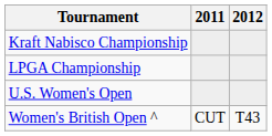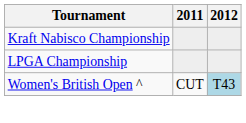 <table class="wikitable" style="font-size:95%;text-align:center;">
 <tr>
 <th>Tournament</th>
 <th>2011</th>
 <th>2012</th>
 </tr>
 <tr>
 <td align=left><a href='#'>Kraft Nabisco Championship</a></td>
 <td style="background:#eeeeee;"></td>
 <td style="background:#eeeeee;"></td>
 </tr>
 <tr>
 <td align=left><a href='#'>LPGA Championship</a></td>
 <td style="background:#eeeeee;"></td>
 <td style="background:#eeeeee;"></td>
 </tr>
 <tr>
-<td align=left><a href='#'>U.S. Women's Open</a></td>
-<td style="background:#eeeeee;"></td>
-<td style="background:#eeeeee;"></td>
-</tr>
-<tr>
 <td align=left><a href='#'>Women's British Open</a> ^</td>
 <td>CUT</td>
-<td>T43</td>
+<td style="background: lightblue;">T43</td>
 </tr>
 </table>
